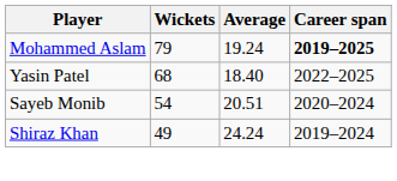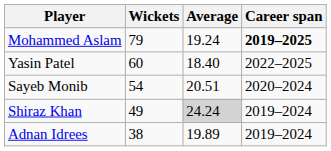 <table class="wikitable">
 <tr>
 <th>Player</th>
 <th>Wickets</th>
 <th>Average</th>
 <th>Career span</th>
 </tr>
 <tr>
 <td><a href='#'>Mohammed Aslam</a></td>
 <td>79</td>
 <td>19.24</td>
 <td><strong>2019–2025</strong></td>
 </tr>
 <tr>
 <td>Yasin Patel</td>
-<td>68</td>
+<td>60</td>
 <td>18.40</td>
 <td>2022–2025</td>
 </tr>
 <tr>
 <td>Sayeb Monib</td>
 <td>54</td>
 <td>20.51</td>
 <td>2020–2024</td>
 </tr>
 <tr>
 <td><a href='#'>Shiraz Khan</a></td>
 <td>49</td>
-<td>24.24</td>
+<td style="background: lightgrey;">24.24</td>
+<td>2019–2024</td>
+</tr>
+<tr>
+<td><a href='#'>Adnan Idrees</a></td>
+<td>38</td>
+<td>19.89</td>
 <td>2019–2024</td>
 </tr>
 </table>
